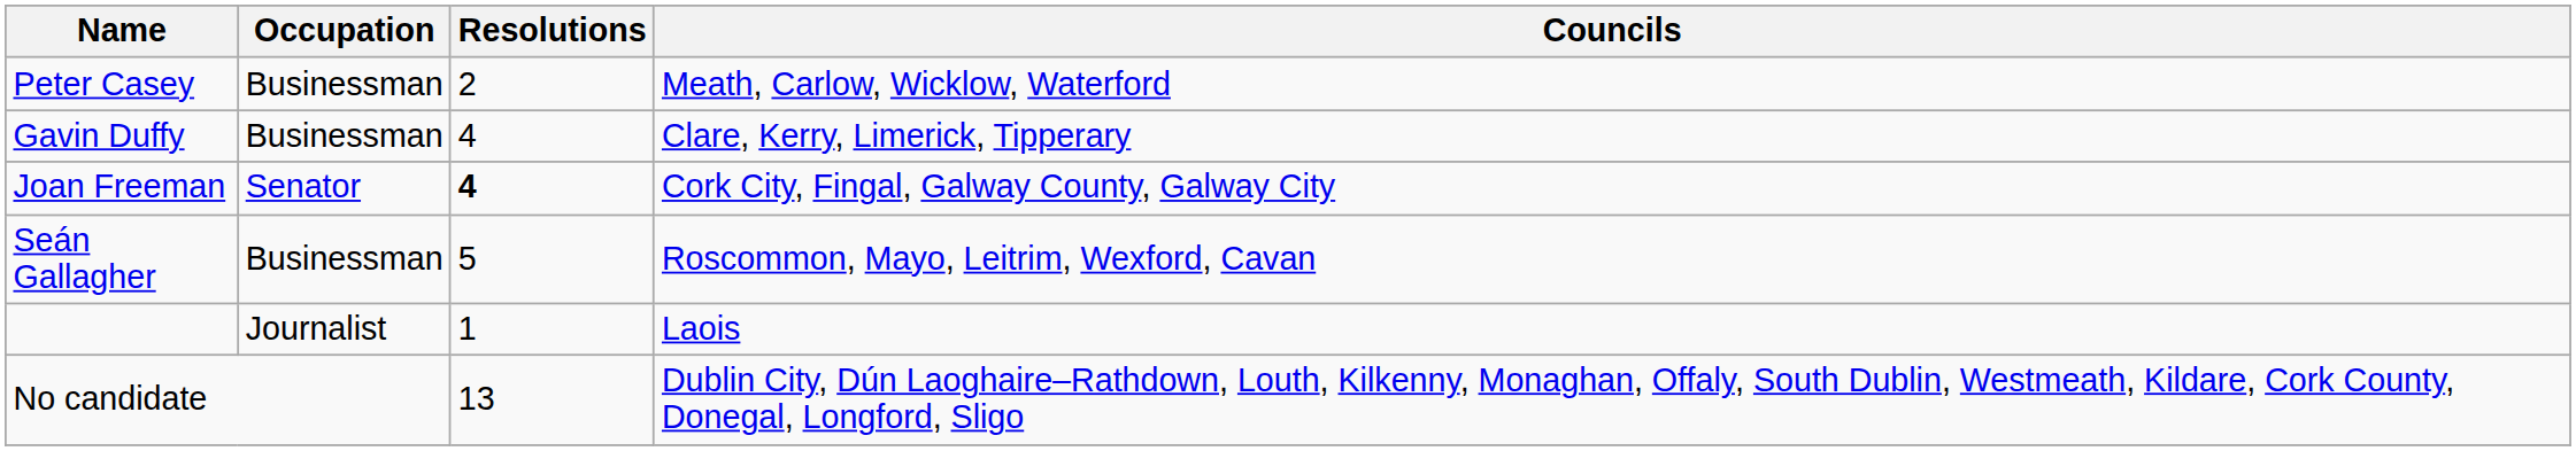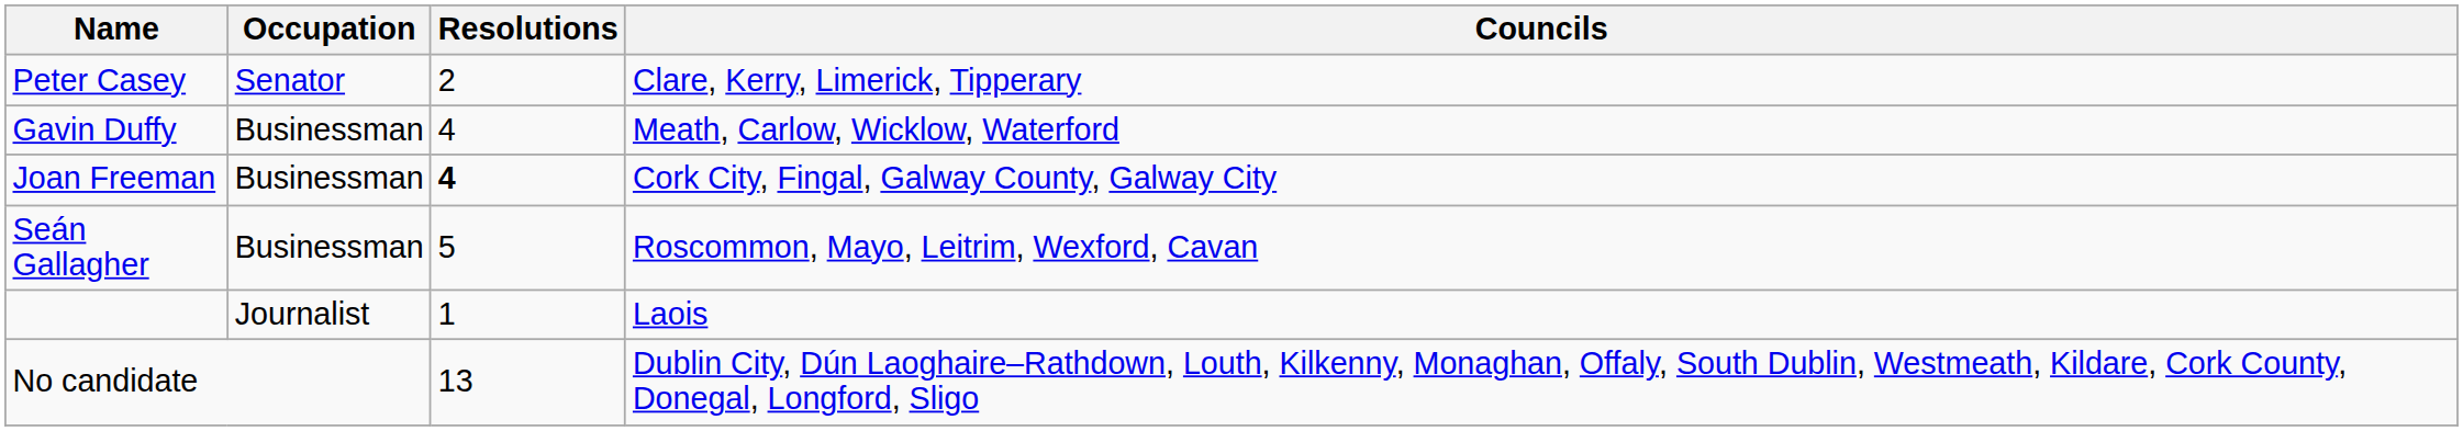 <table class="wikitable">
 <tr>
 <th>Name</th>
 <th>Occupation</th>
 <th>Resolutions</th>
 <th>Councils</th>
 </tr>
 <tr>
 <td><a href='#'>Peter Casey</a></td>
-<td>Businessman</td>
+<td><a href='#'>Senator</a></td>
 <td>2</td>
-<td><a href='#'>Meath</a>, <a href='#'>Carlow</a>, <a href='#'>Wicklow</a>, <a href='#'>Waterford</a></td>
+<td><a href='#'>Clare</a>, <a href='#'>Kerry</a>, <a href='#'>Limerick</a>, <a href='#'>Tipperary</a></td>
 </tr>
 <tr>
 <td><a href='#'>Gavin Duffy</a></td>
 <td>Businessman</td>
 <td>4</td>
-<td><a href='#'>Clare</a>, <a href='#'>Kerry</a>, <a href='#'>Limerick</a>, <a href='#'>Tipperary</a></td>
+<td><a href='#'>Meath</a>, <a href='#'>Carlow</a>, <a href='#'>Wicklow</a>, <a href='#'>Waterford</a></td>
 </tr>
 <tr>
 <td><a href='#'>Joan Freeman</a></td>
-<td><a href='#'>Senator</a></td>
+<td>Businessman</td>
 <td><strong>4</strong></td>
 <td><a href='#'>Cork City</a>, <a href='#'>Fingal</a>, <a href='#'>Galway County</a>, <a href='#'>Galway City</a></td>
 </tr>
 <tr>
 <td><a href='#'>Seán Gallagher</a></td>
 <td>Businessman</td>
 <td>5</td>
 <td><a href='#'>Roscommon</a>, <a href='#'>Mayo</a>, <a href='#'>Leitrim</a>, <a href='#'>Wexford</a>, <a href='#'>Cavan</a></td>
 </tr>
 <tr>
 <td></td>
 <td>Journalist</td>
 <td>1</td>
 <td><a href='#'>Laois</a></td>
 </tr>
 <tr>
 <td colspan=2>No candidate</td>
 <td>13</td>
 <td><a href='#'>Dublin City</a>, <a href='#'>Dún Laoghaire–Rathdown</a>, <a href='#'>Louth</a>, <a href='#'>Kilkenny</a>, <a href='#'>Monaghan</a>, <a href='#'>Offaly</a>, <a href='#'>South Dublin</a>, <a href='#'>Westmeath</a>, <a href='#'>Kildare</a>, <a href='#'>Cork County</a>, <a href='#'>Donegal</a>, <a href='#'>Longford</a>, <a href='#'>Sligo</a></td>
 </tr>
 </table>
